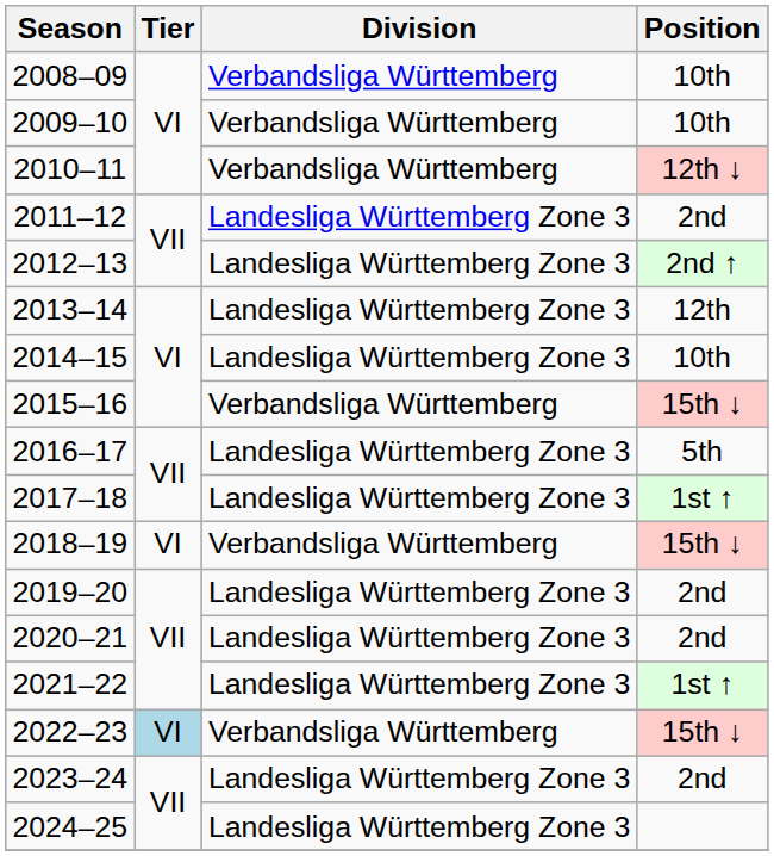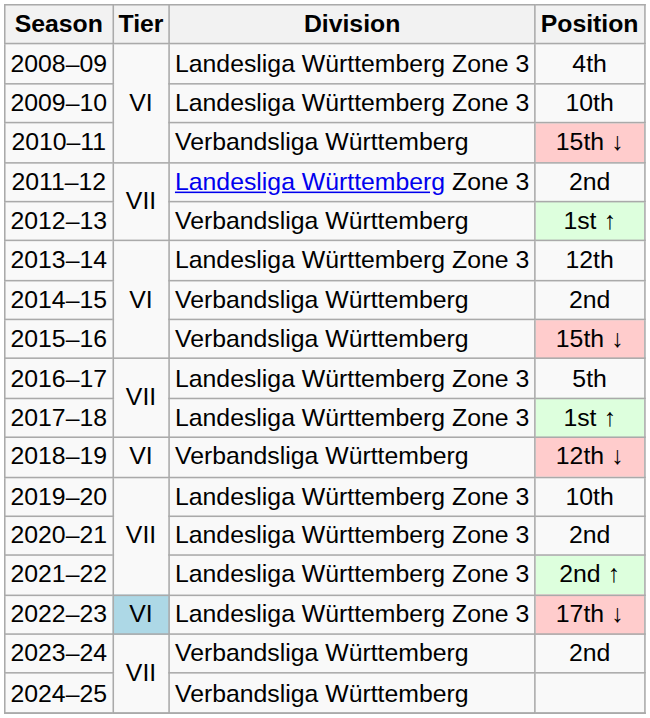 <table class="wikitable">
 <tr>
 <th>Season</th>
 <th>Tier</th>
 <th>Division</th>
 <th>Position</th>
 </tr>
 <tr align="center">
 <td>2008–09</td>
 <td rowspan=3>VI</td>
-<td align="left"><a href='#'>Verbandsliga Württemberg</a></td>
-<td>10th</td>
+<td align="left">Landesliga Württemberg Zone 3</td>
+<td>4th</td>
 </tr>
 <tr align="center">
 <td>2009–10</td>
-<td align="left">Verbandsliga Württemberg</td>
+<td align="left">Landesliga Württemberg Zone 3</td>
 <td>10th</td>
 </tr>
 <tr align="center">
 <td>2010–11</td>
 <td align="left">Verbandsliga Württemberg</td>
-<td style="background:#ffcccc">12th ↓</td>
+<td style="background:#ffcccc">15th ↓</td>
 </tr>
 <tr align="center">
 <td>2011–12</td>
 <td rowspan=2>VII</td>
 <td align="left"><a href='#'>Landesliga Württemberg</a> Zone 3</td>
 <td>2nd</td>
 </tr>
 <tr align="center">
 <td>2012–13</td>
-<td align="left">Landesliga Württemberg Zone 3</td>
-<td style="background:#ddffdd">2nd ↑</td>
+<td align="left">Verbandsliga Württemberg</td>
+<td style="background:#ddffdd">1st ↑</td>
 </tr>
 <tr align="center">
 <td>2013–14</td>
 <td rowspan=3>VI</td>
 <td align="left">Landesliga Württemberg Zone 3</td>
 <td>12th</td>
 </tr>
 <tr align="center">
 <td>2014–15</td>
-<td align="left">Landesliga Württemberg Zone 3</td>
-<td>10th</td>
+<td align="left">Verbandsliga Württemberg</td>
+<td>2nd</td>
 </tr>
 <tr align="center">
 <td>2015–16</td>
 <td align="left">Verbandsliga Württemberg</td>
 <td style="background:#ffcccc">15th ↓</td>
 </tr>
 <tr align="center">
 <td>2016–17</td>
 <td rowspan=2>VII</td>
 <td align="left">Landesliga Württemberg Zone 3</td>
 <td>5th</td>
 </tr>
 <tr align="center">
 <td>2017–18</td>
 <td align="left">Landesliga Württemberg Zone 3</td>
 <td style="background:#ddffdd">1st ↑</td>
 </tr>
 <tr align="center">
 <td>2018–19</td>
 <td rowspan=1>VI</td>
 <td align="left">Verbandsliga Württemberg</td>
-<td style="background:#ffcccc">15th ↓</td>
+<td style="background:#ffcccc">12th ↓</td>
 </tr>
 <tr align="center">
 <td>2019–20</td>
 <td rowspan=3>VII</td>
 <td align="left">Landesliga Württemberg Zone 3</td>
-<td>2nd</td>
+<td>10th</td>
 </tr>
 <tr align="center">
 <td>2020–21</td>
 <td align="left">Landesliga Württemberg Zone 3</td>
 <td>2nd</td>
 </tr>
 <tr align="center">
 <td>2021–22</td>
 <td align="left">Landesliga Württemberg Zone 3</td>
-<td style="background:#ddffdd">1st ↑</td>
+<td style="background:#ddffdd">2nd ↑</td>
 </tr>
 <tr align="center">
 <td>2022–23</td>
 <td style="background: lightblue;">VI</td>
-<td align="left">Verbandsliga Württemberg</td>
-<td style="background:#ffcccc">15th ↓</td>
+<td align="left">Landesliga Württemberg Zone 3</td>
+<td style="background:#ffcccc">17th ↓</td>
 </tr>
 <tr align="center">
 <td>2023–24</td>
 <td rowspan=2>VII</td>
-<td align="left">Landesliga Württemberg Zone 3</td>
+<td align="left">Verbandsliga Württemberg</td>
 <td>2nd</td>
 </tr>
 <tr>
 <td>2024–25</td>
-<td align="left">Landesliga Württemberg Zone 3</td>
+<td align="left">Verbandsliga Württemberg</td>
 <td></td>
 </tr>
 <tr>
 </tr>
 </table>
